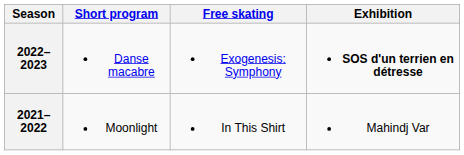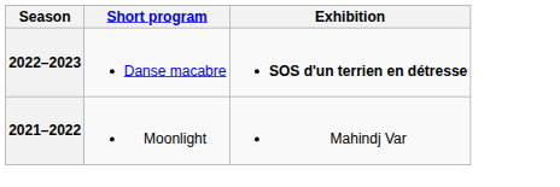 <table class=wikitable style=text-align:center>
 <tr>
 <th>Season</th>
 <th><a href='#'>Short program</a></th>
-<th><a href='#'>Free skating</a></th>
 <th>Exhibition</th>
 </tr>
 <tr>
 <th>2022–2023 <br> </th>
 <td><br><ul><li><a href='#'>Danse macabre</a> <br> </li></ul></td>
-<td><br><ul><li><a href='#'>Exogenesis: Symphony</a> <br> </li></ul></td>
 <td><strong><br><ul><li>SOS d'un terrien en détresse <br></li></ul></strong></td>
 </tr>
 <tr>
 <th>2021–2022 <br> </th>
 <td><br><ul><li>Moonlight <br> </li></ul></td>
-<td><br><ul><li>In This Shirt <br> </li></ul></td>
 <td><br><ul><li>Mahindj Var <br> </li></ul></td>
 </tr>
 </table>
